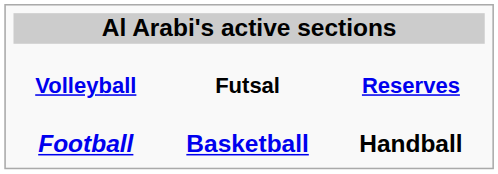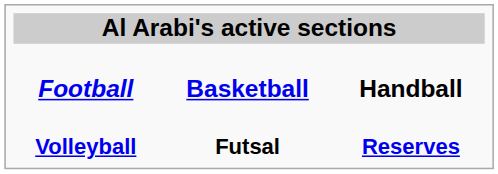 <table class="infobox" style="width: 20em; font-size: 95%em;">
 <tr bgcolor="#cccccc" style="text-align: center">
 <th colspan="3">Al Arabi's active sections</th>
+</tr>
+<tr style="text-align: center">
+<td><br><strong><em><a href='#'>Football</a></em></strong></td>
+<td><br><strong><a href='#'>Basketball</a></strong></td>
+<td><br><strong>Handball</strong></td>
 </tr>
 <tr style="font-size: 90%; text-align: center">
 <td><br><strong><a href='#'>Volleyball</a></strong></td>
 <td><br><strong>Futsal</strong></td>
 <td><br><strong><a href='#'>Reserves</a></strong></td>
 </tr>
-<tr style="text-align: center">
-<td><br><strong><em><a href='#'>Football</a></em></strong></td>
-<td><br><strong><a href='#'>Basketball</a></strong></td>
-<td><br><strong>Handball</strong></td>
-</tr>
 </table>
